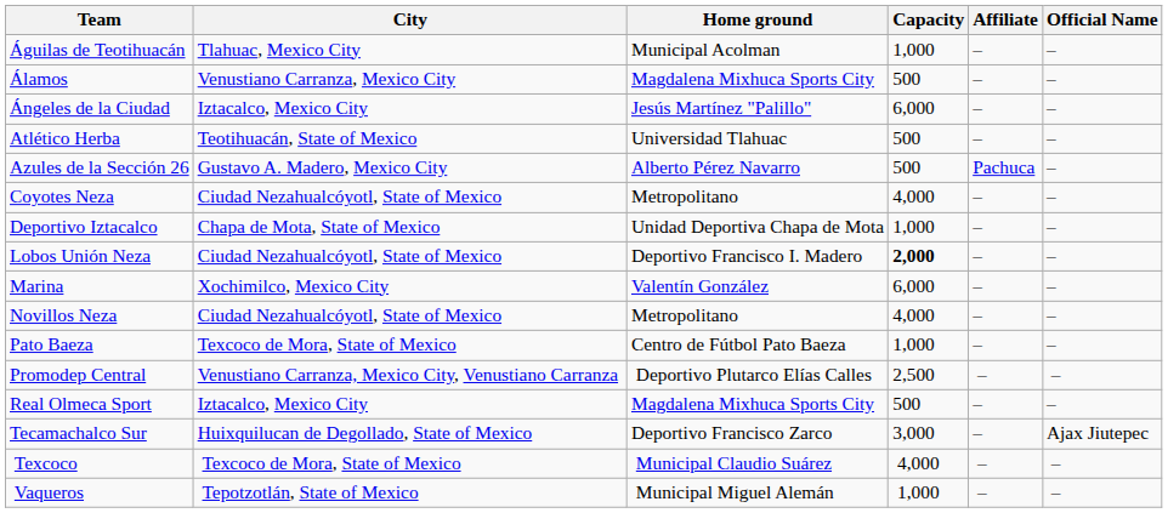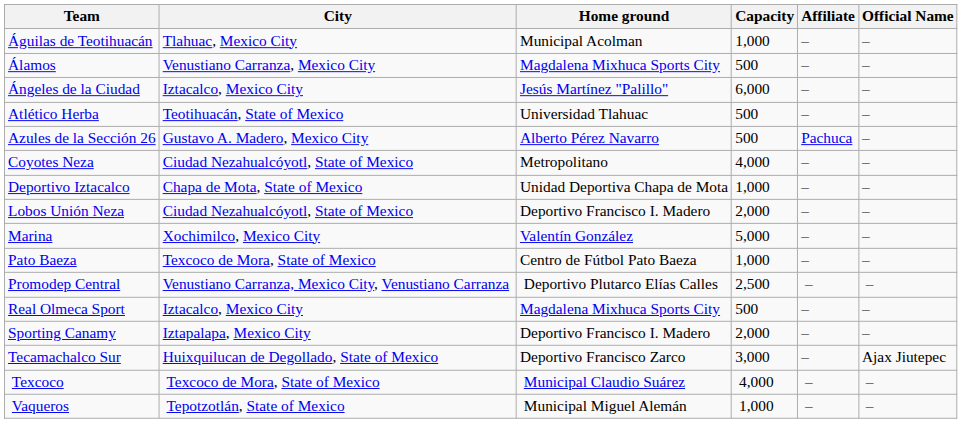 <table class="wikitable sortable">
 <tr>
 <th>Team</th>
 <th>City</th>
 <th>Home ground</th>
 <th>Capacity</th>
 <th>Affiliate</th>
 <th>Official Name</th>
 </tr>
 <tr>
 <td><a href='#'>Águilas de Teotihuacán</a></td>
 <td><a href='#'>Tlahuac</a>, <a href='#'>Mexico City</a></td>
 <td>Municipal Acolman</td>
 <td>1,000</td>
 <td>–</td>
 <td>–</td>
 </tr>
 <tr>
 <td><a href='#'>Álamos</a></td>
 <td><a href='#'>Venustiano Carranza</a>, <a href='#'>Mexico City</a></td>
 <td><a href='#'>Magdalena Mixhuca Sports City</a></td>
 <td>500</td>
 <td>–</td>
 <td>–</td>
 </tr>
 <tr>
 <td><a href='#'>Ángeles de la Ciudad</a></td>
 <td><a href='#'>Iztacalco</a>, <a href='#'>Mexico City</a></td>
 <td><a href='#'>Jesús Martínez "Palillo"</a></td>
 <td>6,000</td>
 <td>–</td>
 <td>–</td>
 </tr>
 <tr>
 <td><a href='#'>Atlético Herba</a></td>
 <td><a href='#'>Teotihuacán</a>, <a href='#'>State of Mexico</a></td>
 <td>Universidad Tlahuac</td>
 <td>500</td>
 <td>–</td>
 <td>–</td>
 </tr>
 <tr>
 <td><a href='#'>Azules de la Sección 26</a></td>
 <td><a href='#'>Gustavo A. Madero</a>, <a href='#'>Mexico City</a></td>
 <td><a href='#'>Alberto Pérez Navarro</a></td>
 <td>500</td>
 <td><a href='#'>Pachuca</a></td>
 <td>–</td>
 </tr>
 <tr>
 <td><a href='#'>Coyotes Neza</a></td>
 <td><a href='#'>Ciudad Nezahualcóyotl</a>, <a href='#'>State of Mexico</a></td>
 <td>Metropolitano</td>
 <td>4,000</td>
 <td>–</td>
 <td>–</td>
 </tr>
 <tr>
 <td><a href='#'>Deportivo Iztacalco</a></td>
 <td><a href='#'>Chapa de Mota</a>, <a href='#'>State of Mexico</a></td>
 <td>Unidad Deportiva Chapa de Mota</td>
 <td>1,000</td>
 <td>–</td>
 <td>–</td>
 </tr>
 <tr>
 <td><a href='#'>Lobos Unión Neza</a></td>
 <td><a href='#'>Ciudad Nezahualcóyotl</a>, <a href='#'>State of Mexico</a></td>
 <td>Deportivo Francisco I. Madero</td>
-<td><strong>2,000</strong></td>
+<td>2,000</td>
 <td>–</td>
 <td>–</td>
 </tr>
 <tr>
 <td><a href='#'>Marina</a></td>
 <td><a href='#'>Xochimilco</a>, <a href='#'>Mexico City</a></td>
 <td><a href='#'>Valentín González</a></td>
-<td>6,000</td>
-<td>–</td>
-<td>–</td>
-</tr>
-<tr>
-<td><a href='#'>Novillos Neza</a></td>
-<td><a href='#'>Ciudad Nezahualcóyotl</a>, <a href='#'>State of Mexico</a></td>
-<td>Metropolitano</td>
-<td>4,000</td>
+<td>5,000</td>
 <td>–</td>
 <td>–</td>
 </tr>
 <tr>
 <td><a href='#'>Pato Baeza</a></td>
 <td><a href='#'>Texcoco de Mora</a>, <a href='#'>State of Mexico</a></td>
 <td>Centro de Fútbol Pato Baeza</td>
 <td>1,000</td>
 <td>–</td>
 <td>–</td>
 </tr>
 <tr>
 <td><a href='#'>Promodep Central</a> </td>
 <td><a href='#'>Venustiano Carranza, Mexico City</a>, <a href='#'>Venustiano Carranza</a> </td>
 <td> Deportivo Plutarco Elías Calles</td>
 <td>2,500</td>
 <td> – </td>
 <td> –</td>
 </tr>
 <tr>
 <td><a href='#'>Real Olmeca Sport</a></td>
 <td><a href='#'>Iztacalco</a>, <a href='#'>Mexico City</a></td>
 <td><a href='#'>Magdalena Mixhuca Sports City</a></td>
 <td>500</td>
 <td>–</td>
 <td>–</td>
 </tr>
 <tr>
+<td><a href='#'>Sporting Canamy</a></td>
+<td><a href='#'>Iztapalapa</a>, <a href='#'>Mexico City</a></td>
+<td>Deportivo Francisco I. Madero</td>
+<td>2,000</td>
+<td>–</td>
+<td>–</td>
+</tr>
+<tr>
 <td><a href='#'>Tecamachalco Sur</a></td>
 <td><a href='#'>Huixquilucan de Degollado</a>, <a href='#'>State of Mexico</a></td>
 <td>Deportivo Francisco Zarco</td>
 <td>3,000</td>
 <td>–</td>
 <td>Ajax Jiutepec</td>
 </tr>
 <tr>
 <td> <a href='#'>Texcoco</a> </td>
 <td> <a href='#'>Texcoco de Mora</a>, <a href='#'>State of Mexico</a></td>
 <td> <a href='#'>Municipal Claudio Suárez</a> </td>
 <td> 4,000</td>
 <td> – </td>
 <td> –</td>
 </tr>
 <tr>
 <td> <a href='#'>Vaqueros</a> </td>
 <td> <a href='#'>Tepotzotlán</a>, <a href='#'>State of Mexico</a> </td>
 <td> Municipal Miguel Alemán</td>
 <td> 1,000</td>
 <td> – </td>
 <td> –</td>
 </tr>
 </table>
